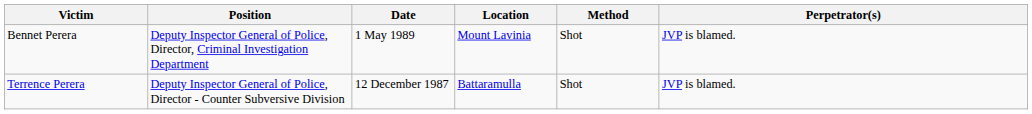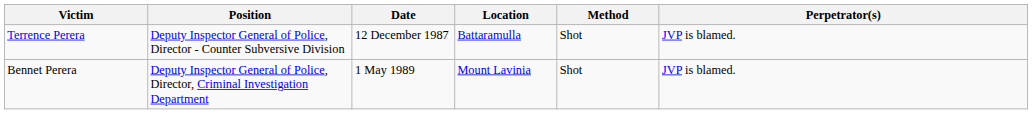 <table class="wikitable" style="font-size:95%;width:100%;">
 <tr>
 <th width="14%">Victim</th>
 <th width="20%">Position</th>
 <th width="10%">Date</th>
 <th width="10%">Location</th>
 <th width="10%">Method</th>
 <th width="36%">Perpetrator(s)</th>
 </tr>
 <tr valign=top>
+<td><a href='#'>Terrence Perera</a></td>
+<td><a href='#'>Deputy Inspector General of Police</a>, Director - Counter Subversive Division</td>
+<td>12 December 1987</td>
+<td><a href='#'>Battaramulla</a></td>
+<td>Shot</td>
+<td><a href='#'>JVP</a> is blamed.</td>
+</tr>
+<tr valign=top>
 <td>Bennet Perera</td>
 <td><a href='#'>Deputy Inspector General of Police</a>, Director, <a href='#'>Criminal Investigation Department</a></td>
 <td>1 May 1989</td>
 <td><a href='#'>Mount Lavinia</a></td>
 <td>Shot</td>
 <td><a href='#'>JVP</a> is blamed.</td>
 </tr>
-<tr valign=top>
-<td><a href='#'>Terrence Perera</a></td>
-<td><a href='#'>Deputy Inspector General of Police</a>, Director - Counter Subversive Division</td>
-<td>12 December 1987</td>
-<td><a href='#'>Battaramulla</a></td>
-<td>Shot</td>
-<td><a href='#'>JVP</a> is blamed.</td>
-</tr>
 </table>
